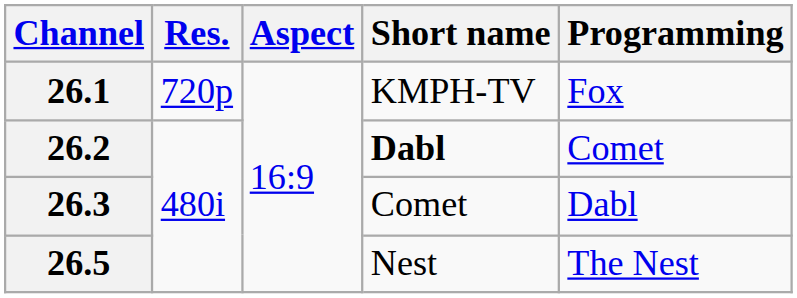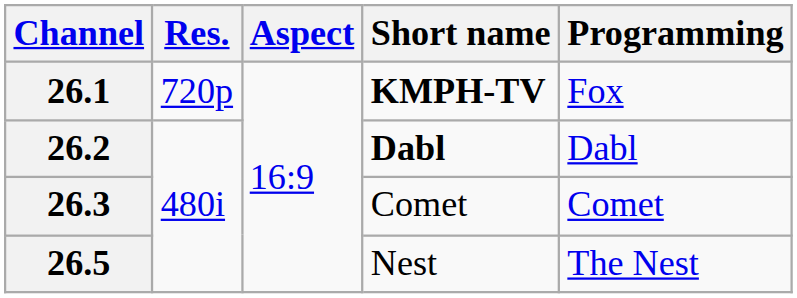 <table class="wikitable">
 <tr>
 <th scope = "col"><a href='#'>Channel</a></th>
 <th scope = "col"><a href='#'>Res.</a></th>
 <th scope = "col"><a href='#'>Aspect</a></th>
 <th scope = "col">Short name</th>
 <th scope = "col">Programming</th>
 </tr>
 <tr>
 <th scope = "row">26.1</th>
 <td><a href='#'>720p</a></td>
 <td rowspan=4><a href='#'>16:9</a></td>
-<td>KMPH-TV</td>
+<td><strong>KMPH-TV</strong></td>
 <td><a href='#'>Fox</a></td>
 </tr>
 <tr>
 <th scope = "row">26.2</th>
 <td rowspan=3><a href='#'>480i</a></td>
 <td><strong>Dabl</strong></td>
-<td><a href='#'>Comet</a></td>
+<td><a href='#'>Dabl</a></td>
 </tr>
 <tr>
 <th scope = "row">26.3</th>
 <td>Comet</td>
-<td><a href='#'>Dabl</a></td>
+<td><a href='#'>Comet</a></td>
 </tr>
 <tr>
 <th scope = "row">26.5</th>
 <td>Nest</td>
 <td><a href='#'>The Nest</a></td>
 </tr>
 </table>
